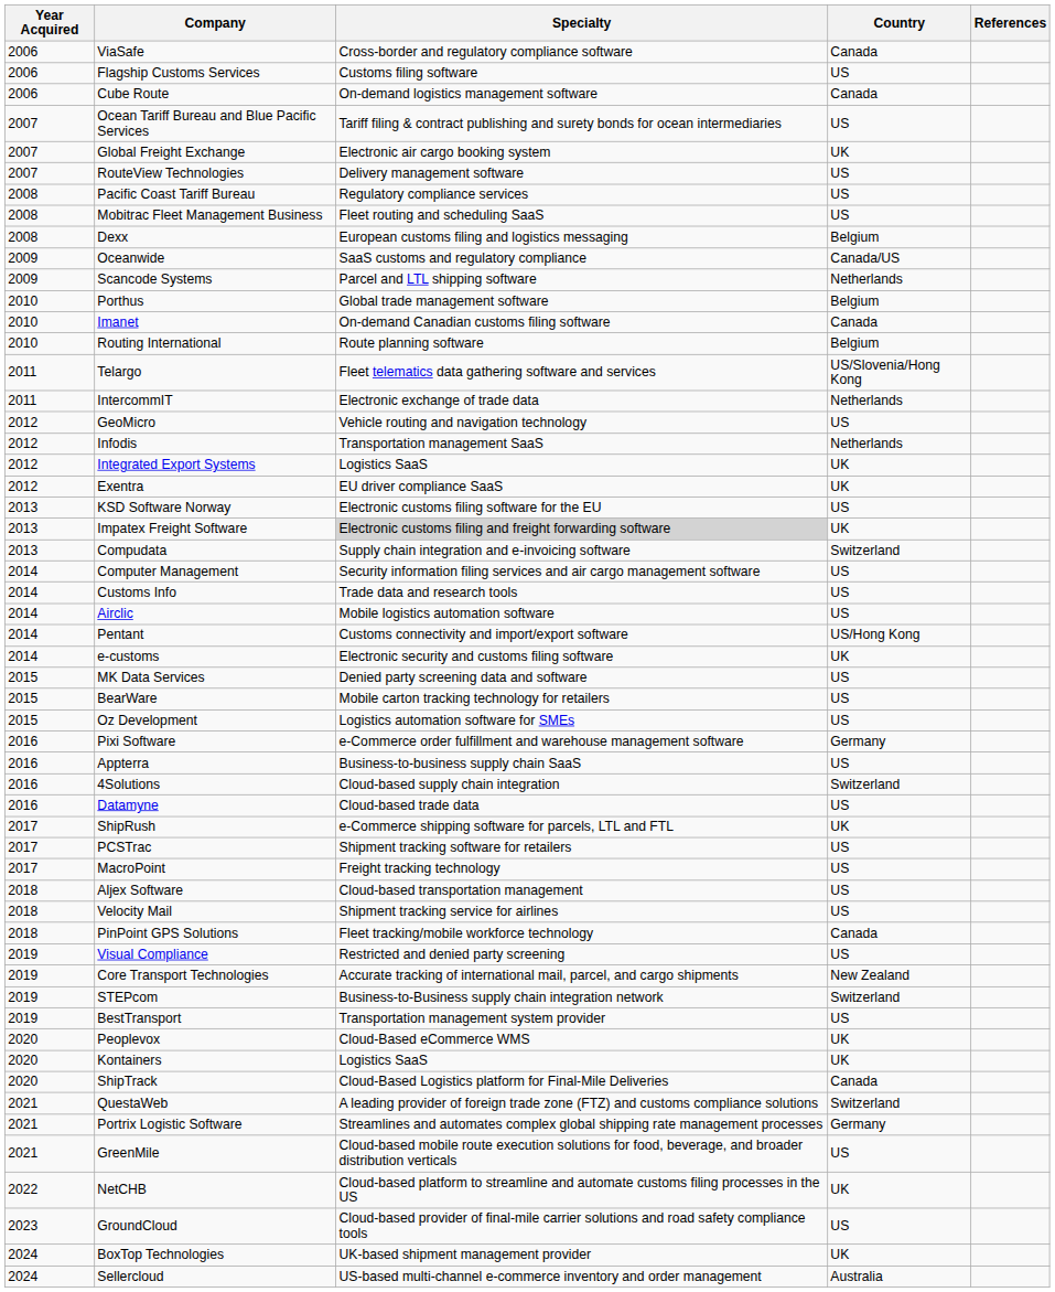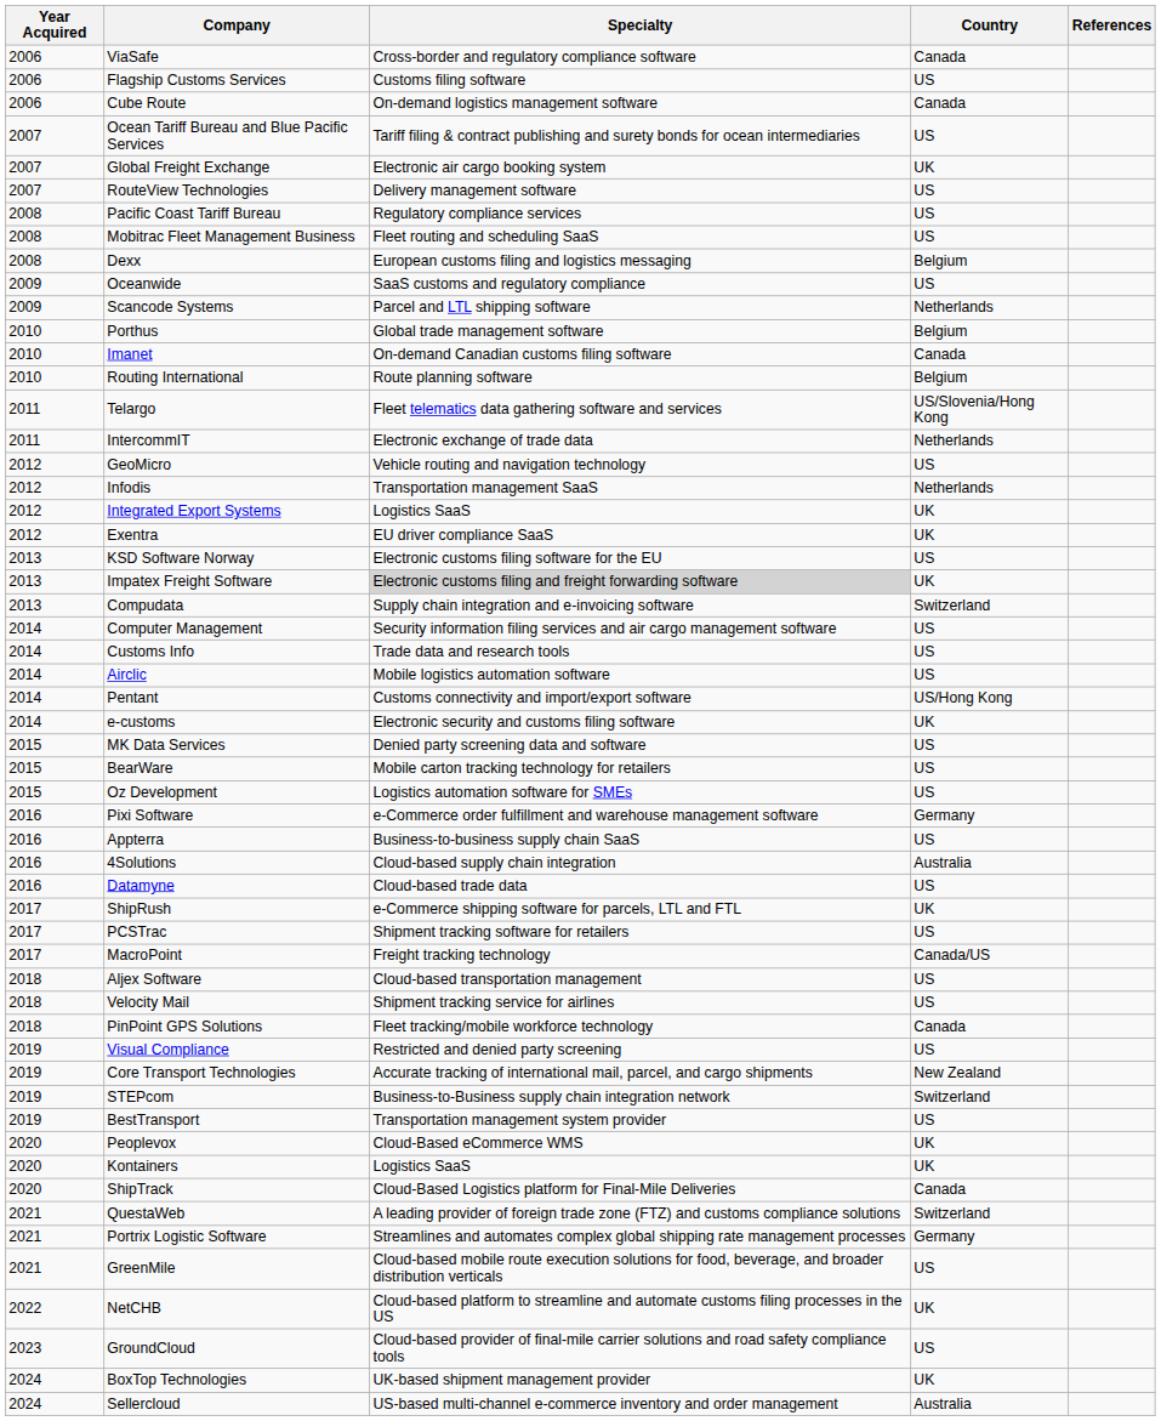 <table class="wikitable">
 <tr>
 <th>Year Acquired</th>
 <th>Company</th>
 <th>Specialty</th>
 <th>Country</th>
 <th>References</th>
 </tr>
 <tr>
 <td>2006</td>
 <td>ViaSafe</td>
 <td>Cross-border and regulatory compliance software</td>
 <td>Canada</td>
 <td></td>
 </tr>
 <tr>
 <td>2006</td>
 <td>Flagship Customs Services</td>
 <td>Customs filing software</td>
 <td>US</td>
 <td></td>
 </tr>
 <tr>
 <td>2006</td>
 <td>Cube Route</td>
 <td>On-demand logistics management software</td>
 <td>Canada</td>
 <td></td>
 </tr>
 <tr>
 <td>2007</td>
 <td>Ocean Tariff Bureau and Blue Pacific Services</td>
 <td>Tariff filing & contract publishing and surety bonds for ocean intermediaries</td>
 <td>US</td>
 <td></td>
 </tr>
 <tr>
 <td>2007</td>
 <td>Global Freight Exchange</td>
 <td>Electronic air cargo booking system</td>
 <td>UK</td>
 <td></td>
 </tr>
 <tr>
 <td>2007</td>
 <td>RouteView Technologies</td>
 <td>Delivery management software</td>
 <td>US</td>
 <td></td>
 </tr>
 <tr>
 <td>2008</td>
 <td>Pacific Coast Tariff Bureau</td>
 <td>Regulatory compliance services</td>
 <td>US</td>
 <td></td>
 </tr>
 <tr>
 <td>2008</td>
 <td>Mobitrac Fleet Management Business</td>
 <td>Fleet routing and scheduling SaaS</td>
 <td>US</td>
 <td></td>
 </tr>
 <tr>
 <td>2008</td>
 <td>Dexx</td>
 <td>European customs filing and logistics messaging</td>
 <td>Belgium</td>
 <td></td>
 </tr>
 <tr>
 <td>2009</td>
 <td>Oceanwide</td>
 <td>SaaS customs and regulatory compliance</td>
-<td>Canada/US</td>
+<td>US</td>
 <td></td>
 </tr>
 <tr>
 <td>2009</td>
 <td>Scancode Systems</td>
 <td>Parcel and <a href='#'>LTL</a> shipping software</td>
 <td>Netherlands</td>
 <td></td>
 </tr>
 <tr>
 <td>2010</td>
 <td>Porthus</td>
 <td>Global trade management software</td>
 <td>Belgium</td>
 <td></td>
 </tr>
 <tr>
 <td>2010</td>
 <td><a href='#'>Imanet</a></td>
 <td>On-demand Canadian customs filing software</td>
 <td>Canada</td>
 <td></td>
 </tr>
 <tr>
 <td>2010</td>
 <td>Routing International</td>
 <td>Route planning software</td>
 <td>Belgium</td>
 <td></td>
 </tr>
 <tr>
 <td>2011</td>
 <td>Telargo</td>
 <td>Fleet <a href='#'>telematics</a> data gathering software and services</td>
 <td>US/Slovenia/Hong Kong</td>
 <td></td>
 </tr>
 <tr>
 <td>2011</td>
 <td>IntercommIT</td>
 <td>Electronic exchange of trade data</td>
 <td>Netherlands</td>
 <td></td>
 </tr>
 <tr>
 <td>2012</td>
 <td>GeoMicro</td>
 <td>Vehicle routing and navigation technology</td>
 <td>US</td>
 <td></td>
 </tr>
 <tr>
 <td>2012</td>
 <td>Infodis</td>
 <td>Transportation management SaaS</td>
 <td>Netherlands</td>
 <td></td>
 </tr>
 <tr>
 <td>2012</td>
 <td><a href='#'>Integrated Export Systems</a></td>
 <td>Logistics SaaS</td>
 <td>UK</td>
 <td></td>
 </tr>
 <tr>
 <td>2012</td>
 <td>Exentra</td>
 <td>EU driver compliance SaaS</td>
 <td>UK</td>
 <td></td>
 </tr>
 <tr>
 <td>2013</td>
 <td>KSD Software Norway</td>
 <td>Electronic customs filing software for the EU</td>
 <td>US</td>
 <td></td>
 </tr>
 <tr>
 <td>2013</td>
 <td>Impatex Freight Software</td>
 <td style="background: lightgrey;">Electronic customs filing and freight forwarding software</td>
 <td>UK</td>
 <td></td>
 </tr>
 <tr>
 <td>2013</td>
 <td>Compudata</td>
 <td>Supply chain integration and e-invoicing software</td>
 <td>Switzerland</td>
 <td></td>
 </tr>
 <tr>
 <td>2014</td>
 <td>Computer Management</td>
 <td>Security information filing services and air cargo management software</td>
 <td>US</td>
 <td></td>
 </tr>
 <tr>
 <td>2014</td>
 <td>Customs Info</td>
 <td>Trade data and research tools</td>
 <td>US</td>
 <td></td>
 </tr>
 <tr>
 <td>2014</td>
 <td><a href='#'>Airclic</a></td>
 <td>Mobile logistics automation software</td>
 <td>US</td>
 <td></td>
 </tr>
 <tr>
 <td>2014</td>
 <td>Pentant</td>
 <td>Customs connectivity and import/export software</td>
 <td>US/Hong Kong</td>
 <td></td>
 </tr>
 <tr>
 <td>2014</td>
 <td>e-customs</td>
 <td>Electronic security and customs filing software</td>
 <td>UK</td>
 <td></td>
 </tr>
 <tr>
 <td>2015</td>
 <td>MK Data Services</td>
 <td>Denied party screening data and software</td>
 <td>US</td>
 <td></td>
 </tr>
 <tr>
 <td>2015</td>
 <td>BearWare</td>
 <td>Mobile carton tracking technology for retailers</td>
 <td>US</td>
 <td></td>
 </tr>
 <tr>
 <td>2015</td>
 <td>Oz Development</td>
 <td>Logistics automation software for <a href='#'>SMEs</a></td>
 <td>US</td>
 <td></td>
 </tr>
 <tr>
 <td>2016</td>
 <td>Pixi Software</td>
 <td>e-Commerce order fulfillment and warehouse management software</td>
 <td>Germany</td>
 <td></td>
 </tr>
 <tr>
 <td>2016</td>
 <td>Appterra</td>
 <td>Business-to-business supply chain SaaS</td>
 <td>US</td>
 <td></td>
 </tr>
 <tr>
 <td>2016</td>
 <td>4Solutions</td>
 <td>Cloud-based supply chain integration</td>
-<td>Switzerland</td>
+<td>Australia</td>
 <td></td>
 </tr>
 <tr>
 <td>2016</td>
 <td><a href='#'>Datamyne</a></td>
 <td>Cloud-based trade data</td>
 <td>US</td>
 <td></td>
 </tr>
 <tr>
 <td>2017</td>
 <td>ShipRush</td>
 <td>e-Commerce shipping software for parcels, LTL and FTL</td>
 <td>UK</td>
 <td></td>
 </tr>
 <tr>
 <td>2017</td>
 <td>PCSTrac</td>
 <td>Shipment tracking software for retailers</td>
 <td>US</td>
 <td></td>
 </tr>
 <tr>
 <td>2017</td>
 <td>MacroPoint</td>
 <td>Freight tracking technology</td>
-<td>US</td>
+<td>Canada/US</td>
 <td></td>
 </tr>
 <tr>
 <td>2018</td>
 <td>Aljex Software</td>
 <td>Cloud-based transportation management</td>
 <td>US</td>
 <td></td>
 </tr>
 <tr>
 <td>2018</td>
 <td>Velocity Mail</td>
 <td>Shipment tracking service for airlines</td>
 <td>US</td>
 <td></td>
 </tr>
 <tr>
 <td>2018</td>
 <td>PinPoint GPS Solutions</td>
 <td>Fleet tracking/mobile workforce technology</td>
 <td>Canada</td>
 <td></td>
 </tr>
 <tr>
 <td>2019</td>
 <td><a href='#'>Visual Compliance</a></td>
 <td>Restricted and denied party screening</td>
 <td>US</td>
 <td></td>
 </tr>
 <tr>
 <td>2019</td>
 <td>Core Transport Technologies</td>
 <td>Accurate tracking of international mail, parcel, and cargo shipments</td>
 <td>New Zealand</td>
 <td></td>
 </tr>
 <tr>
 <td>2019</td>
 <td>STEPcom</td>
 <td>Business-to-Business supply chain integration network</td>
 <td>Switzerland</td>
 <td></td>
 </tr>
 <tr>
 <td>2019</td>
 <td>BestTransport</td>
 <td>Transportation management system provider</td>
 <td>US</td>
 <td></td>
 </tr>
 <tr>
 <td>2020</td>
 <td>Peoplevox</td>
 <td>Cloud-Based eCommerce WMS</td>
 <td>UK</td>
 <td></td>
 </tr>
 <tr>
 <td>2020</td>
 <td>Kontainers</td>
 <td>Logistics SaaS</td>
 <td>UK</td>
 <td></td>
 </tr>
 <tr>
 <td>2020</td>
 <td>ShipTrack</td>
 <td>Cloud-Based Logistics platform for Final-Mile Deliveries</td>
 <td>Canada</td>
 <td></td>
 </tr>
 <tr>
 <td>2021</td>
 <td>QuestaWeb</td>
 <td>A leading provider of foreign trade zone (FTZ) and customs compliance solutions</td>
 <td>Switzerland</td>
 <td></td>
 </tr>
 <tr>
 <td>2021</td>
 <td>Portrix Logistic Software</td>
 <td>Streamlines and automates complex global shipping rate management processes</td>
 <td>Germany</td>
 <td></td>
 </tr>
 <tr>
 <td>2021</td>
 <td>GreenMile</td>
 <td>Cloud-based mobile route execution solutions for food, beverage, and broader distribution verticals</td>
 <td>US</td>
 <td></td>
 </tr>
 <tr>
 <td>2022</td>
 <td>NetCHB</td>
 <td>Cloud-based platform to streamline and automate customs filing processes in the US</td>
 <td>UK</td>
 <td></td>
 </tr>
 <tr>
 <td>2023</td>
 <td>GroundCloud</td>
 <td>Cloud-based provider of final-mile carrier solutions and road safety compliance tools</td>
 <td>US</td>
 <td></td>
 </tr>
 <tr>
 <td>2024</td>
 <td>BoxTop Technologies</td>
 <td>UK-based shipment management provider</td>
 <td>UK</td>
 <td></td>
 </tr>
 <tr>
 <td>2024</td>
 <td>Sellercloud</td>
 <td>US-based multi-channel e-commerce inventory and order management</td>
 <td>Australia</td>
 <td></td>
 </tr>
 </table>
